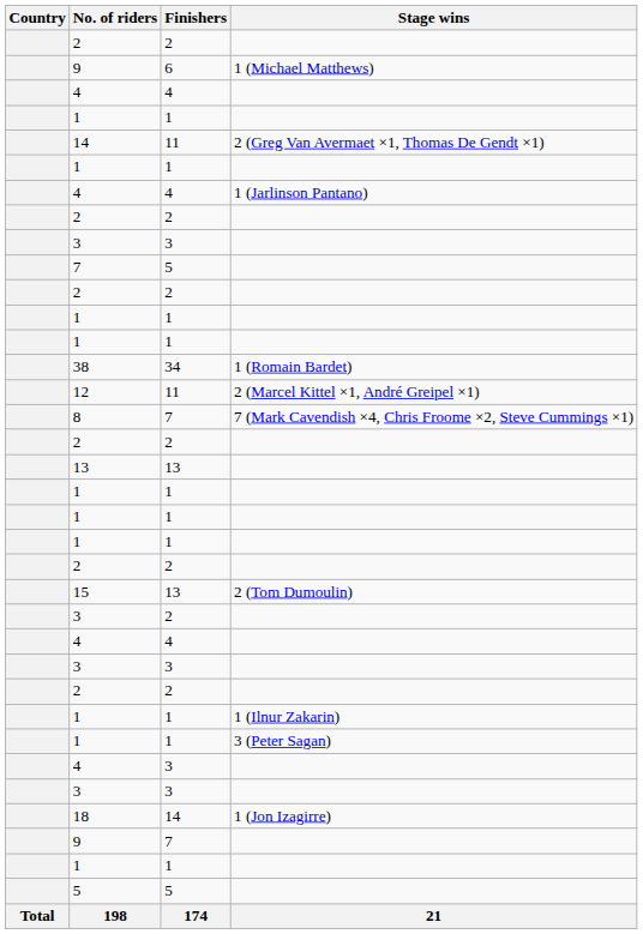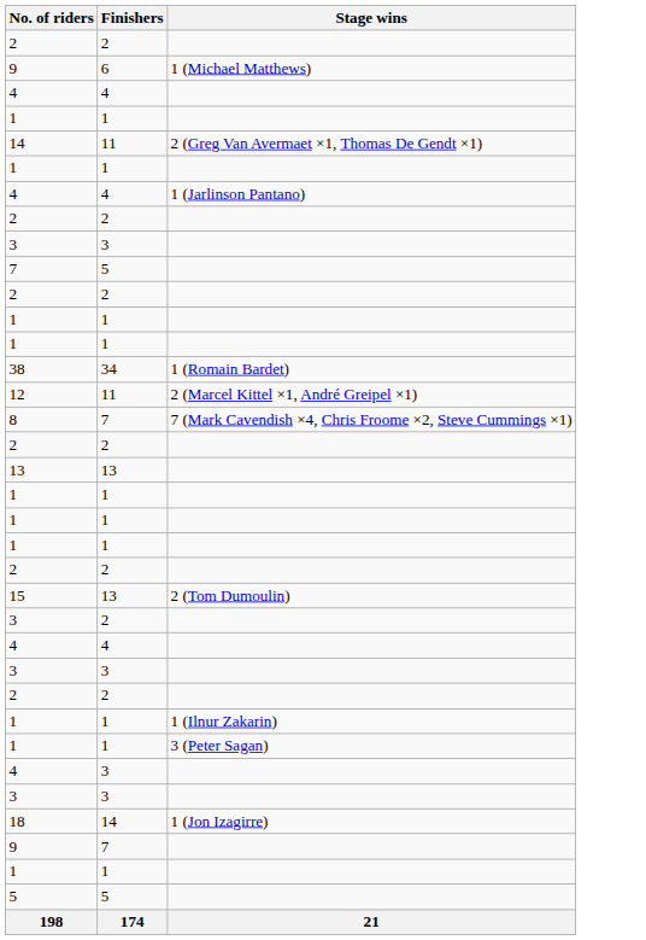 <table class="wikitable plainrowheaders sortable">
 <tr>
-<th scope="col">Country</th>
 <th scope="col">No. of riders</th>
 <th scope="col">Finishers</th>
 <th scope="col">Stage wins</th>
 </tr>
 <tr>
-<th scope="row"></th>
 <td>2</td>
 <td>2</td>
 <td></td>
 </tr>
 <tr>
-<th scope="row"></th>
 <td>9</td>
 <td>6</td>
 <td>1 (<a href='#'>Michael Matthews</a>)</td>
 </tr>
 <tr>
-<th scope="row"></th>
 <td>4</td>
 <td>4</td>
 <td></td>
 </tr>
 <tr>
-<th scope="row"></th>
 <td>1</td>
 <td>1</td>
 <td></td>
 </tr>
 <tr>
-<th scope="row"></th>
 <td>14</td>
 <td>11</td>
 <td>2 (<a href='#'>Greg Van Avermaet</a>  ×1, <a href='#'>Thomas De Gendt</a> ×1)</td>
 </tr>
 <tr>
-<th scope="row"></th>
 <td>1</td>
 <td>1</td>
 <td></td>
 </tr>
 <tr>
-<th scope="row"></th>
 <td>4</td>
 <td>4</td>
 <td>1 (<a href='#'>Jarlinson Pantano</a>)</td>
 </tr>
 <tr>
-<th scope="row"></th>
 <td>2</td>
 <td>2</td>
 <td></td>
 </tr>
 <tr>
-<th scope="row"></th>
 <td>3</td>
 <td>3</td>
 <td></td>
 </tr>
 <tr>
-<th scope="row"></th>
 <td>7</td>
 <td>5</td>
 <td></td>
 </tr>
 <tr>
-<th scope="row"></th>
 <td>2</td>
 <td>2</td>
 <td></td>
 </tr>
 <tr>
-<th scope="row"></th>
 <td>1</td>
 <td>1</td>
 <td></td>
 </tr>
 <tr>
-<th scope="row"></th>
 <td>1</td>
 <td>1</td>
 <td></td>
 </tr>
 <tr>
-<th scope="row"></th>
 <td>38</td>
 <td>34</td>
 <td>1 (<a href='#'>Romain Bardet</a>)</td>
 </tr>
 <tr>
-<th scope="row"></th>
 <td>12</td>
 <td>11</td>
 <td>2 (<a href='#'>Marcel Kittel</a> ×1, <a href='#'>André Greipel</a> ×1)</td>
 </tr>
 <tr>
-<th scope="row"></th>
 <td>8</td>
 <td>7</td>
 <td>7 (<a href='#'>Mark Cavendish</a> ×4, <a href='#'>Chris Froome</a> ×2, <a href='#'>Steve Cummings</a> ×1)</td>
 </tr>
 <tr>
-<th scope="row"></th>
 <td>2</td>
 <td>2</td>
 <td></td>
 </tr>
 <tr>
-<th scope="row"></th>
 <td>13</td>
 <td>13</td>
 <td></td>
 </tr>
 <tr>
-<th scope="row"></th>
 <td>1</td>
 <td>1</td>
 <td></td>
 </tr>
 <tr>
-<th scope="row"></th>
 <td>1</td>
 <td>1</td>
 <td></td>
 </tr>
 <tr>
-<th scope="row"></th>
 <td>1</td>
 <td>1</td>
 <td></td>
 </tr>
 <tr>
-<th scope="row"></th>
 <td>2</td>
 <td>2</td>
 <td></td>
 </tr>
 <tr>
-<th scope="row"></th>
 <td>15</td>
 <td>13</td>
 <td>2 (<a href='#'>Tom Dumoulin</a>)</td>
 </tr>
 <tr>
-<th scope="row"></th>
 <td>3</td>
 <td>2</td>
 <td></td>
 </tr>
 <tr>
-<th scope="row"></th>
 <td>4</td>
 <td>4</td>
 <td></td>
 </tr>
 <tr>
-<th scope="row"></th>
 <td>3</td>
 <td>3</td>
 <td></td>
 </tr>
 <tr>
-<th scope="row"></th>
 <td>2</td>
 <td>2</td>
 <td></td>
 </tr>
 <tr>
-<th scope="row"></th>
 <td>1</td>
 <td>1</td>
 <td>1 (<a href='#'>Ilnur Zakarin</a>)</td>
 </tr>
 <tr>
-<th scope="row"></th>
 <td>1</td>
 <td>1</td>
 <td>3 (<a href='#'>Peter Sagan</a>)</td>
 </tr>
 <tr>
-<th scope="row"></th>
 <td>4</td>
 <td>3</td>
 <td></td>
 </tr>
 <tr>
-<th scope="row"></th>
 <td>3</td>
 <td>3</td>
 <td></td>
 </tr>
 <tr>
-<th scope="row"></th>
 <td>18</td>
 <td>14</td>
 <td>1 (<a href='#'>Jon Izagirre</a>)</td>
 </tr>
 <tr>
-<th scope="row"></th>
 <td>9</td>
 <td>7</td>
 <td></td>
 </tr>
 <tr>
-<th scope="row"></th>
 <td>1</td>
 <td>1</td>
 <td></td>
 </tr>
 <tr>
-<th scope="row"></th>
 <td>5</td>
 <td>5</td>
 <td></td>
 </tr>
 <tr>
-<th>Total</th>
 <th>198</th>
 <th>174</th>
 <th>21</th>
 </tr>
 </table>
